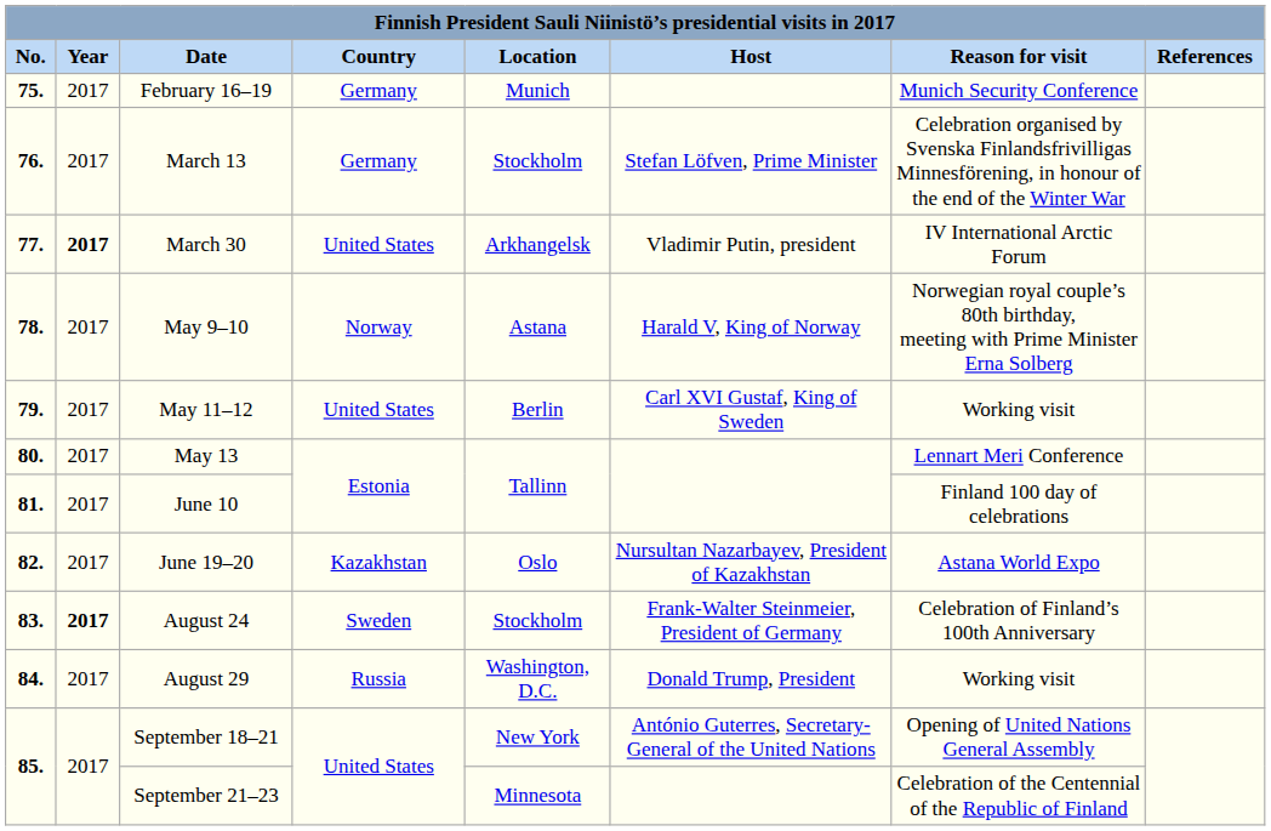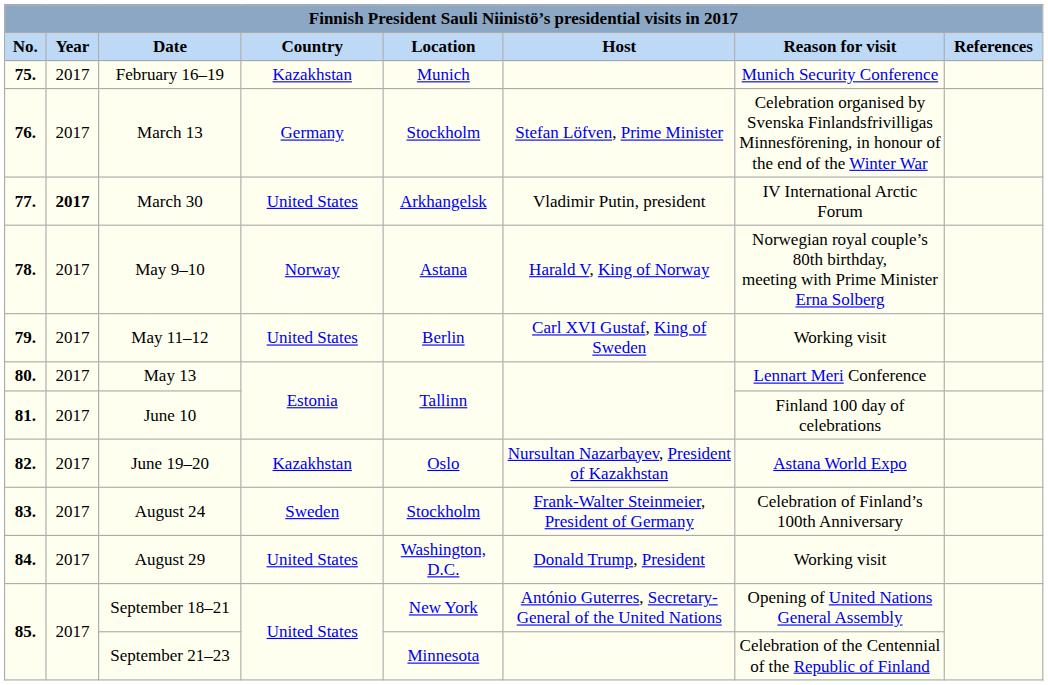 <table class="wikitable" style="font-size:95%; text-align:center; background:#FFFFF0">
 <tr>
 <td colspan="8" style="background:#8CA7C4;"><strong>Finnish President Sauli Niinistö’s presidential visits in 2017</strong></td>
 </tr>
 <tr>
 <th width=30 style=background:#BED9F6>No.</th>
 <th width=40 style=background:#BED9F6>Year</th>
 <th width=120 style=background:#BED9F6>Date</th>
 <th width=120 style=background:#BED9F6>Country</th>
 <th width=100 style=background:#BED9F6>Location</th>
 <th width=200 style=background:#BED9F6>Host</th>
 <th width=180 style=background:#BED9F6>Reason for visit</th>
 <th width=80 style=background:#BED9F6>References</th>
 </tr>
 <tr>
 <td><strong>75.</strong></td>
 <td>2017</td>
 <td>February 16–19</td>
-<td> <a href='#'>Germany</a></td>
+<td> <a href='#'>Kazakhstan</a></td>
 <td><a href='#'>Munich</a></td>
 <td></td>
 <td><a href='#'>Munich Security Conference</a></td>
 <td></td>
 </tr>
 <tr>
 <td><strong>76.</strong></td>
 <td>2017</td>
 <td>March 13</td>
 <td> <a href='#'>Germany</a></td>
 <td><a href='#'>Stockholm</a></td>
 <td><a href='#'>Stefan Löfven</a>, <a href='#'>Prime Minister</a></td>
 <td>Celebration organised by Svenska Finlandsfrivilligas Minnesförening, in honour of the end of the <a href='#'>Winter War</a></td>
 <td></td>
 </tr>
 <tr>
 <td><strong>77.</strong></td>
 <td><strong>2017</strong></td>
 <td>March 30</td>
 <td> <a href='#'>United States</a></td>
 <td><a href='#'>Arkhangelsk</a></td>
 <td>Vladimir Putin, president</td>
 <td>IV International Arctic Forum</td>
 <td></td>
 </tr>
 <tr>
 <td><strong>78.</strong></td>
 <td>2017</td>
 <td>May 9–10</td>
 <td> <a href='#'>Norway</a></td>
 <td><a href='#'>Astana</a></td>
 <td><a href='#'>Harald V</a>, <a href='#'>King of Norway</a></td>
 <td>Norwegian royal couple’s 80th birthday,<br>meeting with Prime Minister <a href='#'>Erna Solberg</a></td>
 <td></td>
 </tr>
 <tr>
 <td><strong>79.</strong></td>
 <td>2017</td>
 <td>May 11–12</td>
 <td> <a href='#'>United States</a></td>
 <td><a href='#'>Berlin</a></td>
 <td><a href='#'>Carl XVI Gustaf</a>, <a href='#'>King of Sweden</a></td>
 <td>Working visit</td>
 <td></td>
 </tr>
 <tr>
 <td><strong>80.</strong></td>
 <td>2017</td>
 <td>May 13</td>
 <td rowspan="2"> <a href='#'>Estonia</a></td>
 <td rowspan="2"><a href='#'>Tallinn</a></td>
 <td rowspan="2"></td>
 <td><a href='#'>Lennart Meri</a> Conference</td>
 <td></td>
 </tr>
 <tr>
 <td><strong>81.</strong></td>
 <td>2017</td>
 <td>June 10</td>
 <td>Finland 100 day of celebrations</td>
 <td></td>
 </tr>
 <tr>
 <td><strong>82.</strong></td>
 <td>2017</td>
 <td>June 19–20</td>
 <td> <a href='#'>Kazakhstan</a></td>
 <td><a href='#'>Oslo</a></td>
 <td><a href='#'>Nursultan Nazarbayev</a>, <a href='#'>President of Kazakhstan</a></td>
 <td><a href='#'>Astana World Expo</a></td>
 <td></td>
 </tr>
 <tr>
 <td><strong>83.</strong></td>
-<td><strong>2017</strong></td>
+<td>2017</td>
 <td>August 24</td>
 <td> <a href='#'>Sweden</a></td>
 <td><a href='#'>Stockholm</a></td>
 <td><a href='#'>Frank-Walter Steinmeier</a>, <a href='#'>President of Germany</a></td>
 <td>Celebration of Finland’s 100th Anniversary</td>
 <td></td>
 </tr>
 <tr>
 <td><strong>84.</strong></td>
 <td>2017</td>
 <td>August 29</td>
-<td> <a href='#'>Russia</a></td>
+<td> <a href='#'>United States</a></td>
 <td><a href='#'>Washington, D.C.</a></td>
 <td><a href='#'>Donald Trump</a>, <a href='#'>President</a></td>
 <td>Working visit</td>
 <td></td>
 </tr>
 <tr>
 <td rowspan=2><strong>85.</strong></td>
 <td rowspan=2>2017</td>
 <td>September 18–21</td>
 <td rowspan=2> <a href='#'>United States</a></td>
 <td><a href='#'>New York</a></td>
 <td><a href='#'>António Guterres</a>, <a href='#'>Secretary-General of the United Nations</a></td>
 <td>Opening of <a href='#'>United Nations General Assembly</a></td>
 <td rowspan=2></td>
 </tr>
 <tr>
 <td>September 21–23</td>
 <td><a href='#'>Minnesota</a></td>
 <td></td>
 <td>Celebration of the Centennial of the <a href='#'>Republic of Finland</a></td>
 </tr>
 </table>
